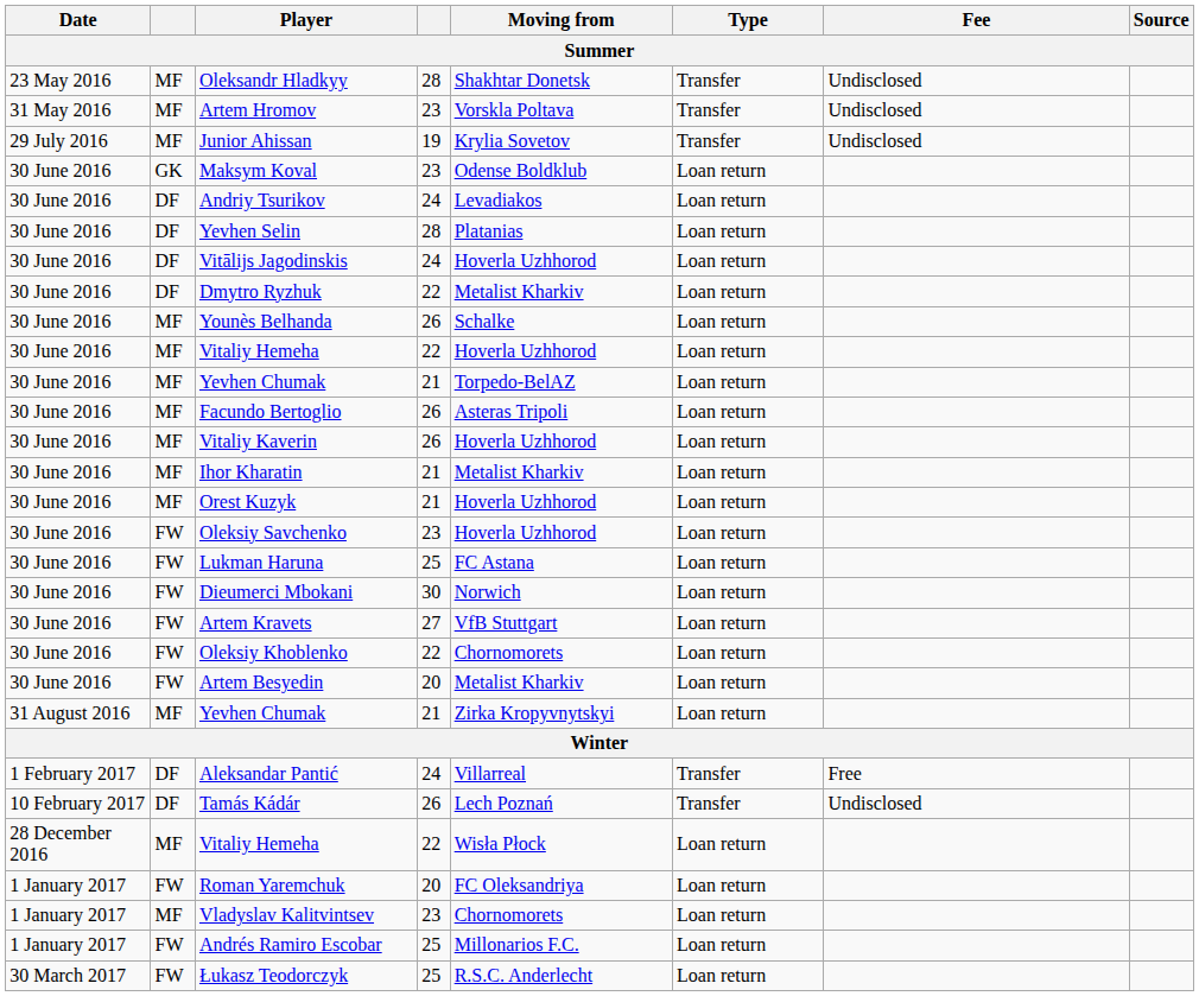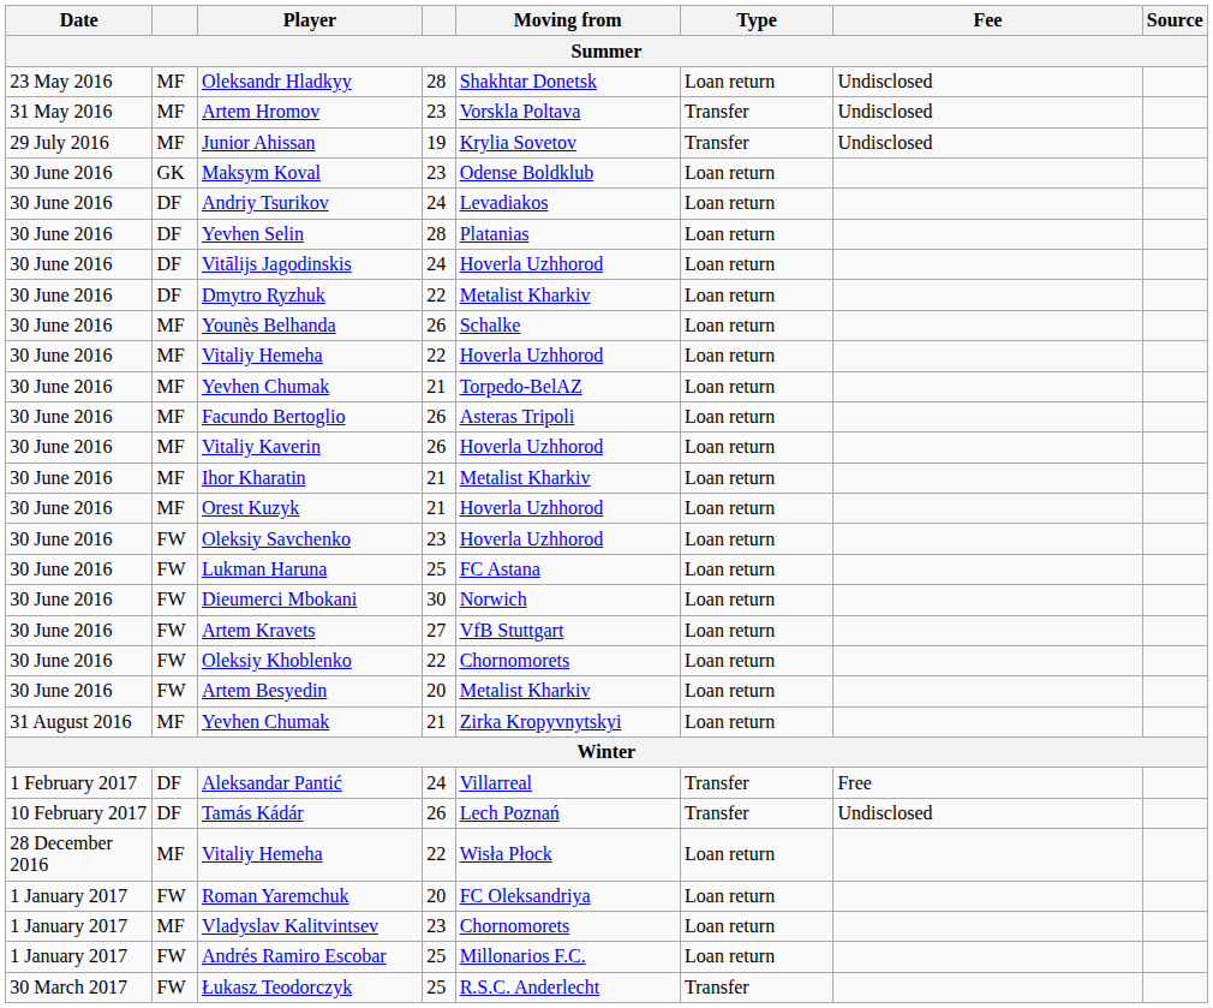 <table class="wikitable sortable">
 <tr>
 <th style="width:115px;">Date</th>
 <th style="width:30px;"></th>
 <th style="width:180px;">Player</th>
 <th style="width:20px;"></th>
 <th style="width:180px;">Moving from</th>
 <th style="width:120px;" class="unsortable">Type</th>
 <th style="width:250px;" class="unsortable">Fee</th>
 <th style="width:20px;">Source</th>
 </tr>
 <tr>
 <th colspan=8>Summer</th>
 </tr>
 <tr>
 <td>23 May 2016</td>
 <td>MF</td>
 <td> <a href='#'>Oleksandr Hladkyy</a></td>
 <td>28</td>
 <td> <a href='#'>Shakhtar Donetsk</a></td>
-<td>Transfer</td>
+<td>Loan return</td>
 <td>Undisclosed</td>
 <td></td>
 </tr>
 <tr>
 <td>31 May 2016</td>
 <td>MF</td>
 <td> <a href='#'>Artem Hromov</a></td>
 <td>23</td>
 <td> <a href='#'>Vorskla Poltava</a></td>
 <td>Transfer</td>
 <td>Undisclosed</td>
 <td></td>
 </tr>
 <tr>
 <td>29 July 2016</td>
 <td>MF</td>
 <td> <a href='#'>Junior Ahissan</a></td>
 <td>19</td>
 <td> <a href='#'>Krylia Sovetov</a></td>
 <td>Transfer</td>
 <td>Undisclosed</td>
 <td></td>
 </tr>
 <tr>
 <td>30 June 2016</td>
 <td>GK</td>
 <td> <a href='#'>Maksym Koval</a></td>
 <td>23</td>
 <td> <a href='#'>Odense Boldklub</a></td>
 <td>Loan return</td>
 <td></td>
 <td></td>
 </tr>
 <tr>
 <td>30 June 2016</td>
 <td>DF</td>
 <td> <a href='#'>Andriy Tsurikov</a></td>
 <td>24</td>
 <td> <a href='#'>Levadiakos</a></td>
 <td>Loan return</td>
 <td></td>
 <td></td>
 </tr>
 <tr>
 <td>30 June 2016</td>
 <td>DF</td>
 <td> <a href='#'>Yevhen Selin</a></td>
 <td>28</td>
 <td> <a href='#'>Platanias</a></td>
 <td>Loan return</td>
 <td></td>
 <td></td>
 </tr>
 <tr>
 <td>30 June 2016</td>
 <td>DF</td>
 <td> <a href='#'>Vitālijs Jagodinskis</a></td>
 <td>24</td>
 <td> <a href='#'>Hoverla Uzhhorod</a></td>
 <td>Loan return</td>
 <td></td>
 <td></td>
 </tr>
 <tr>
 <td>30 June 2016</td>
 <td>DF</td>
 <td> <a href='#'>Dmytro Ryzhuk</a></td>
 <td>22</td>
 <td> <a href='#'>Metalist Kharkiv</a></td>
 <td>Loan return</td>
 <td></td>
 <td></td>
 </tr>
 <tr>
 <td>30 June 2016</td>
 <td>MF</td>
 <td> <a href='#'>Younès Belhanda</a></td>
 <td>26</td>
 <td> <a href='#'>Schalke</a></td>
 <td>Loan return</td>
 <td></td>
 <td></td>
 </tr>
 <tr>
 <td>30 June 2016</td>
 <td>MF</td>
 <td> <a href='#'>Vitaliy Hemeha</a></td>
 <td>22</td>
 <td> <a href='#'>Hoverla Uzhhorod</a></td>
 <td>Loan return</td>
 <td></td>
 <td></td>
 </tr>
 <tr>
 <td>30 June 2016</td>
 <td>MF</td>
 <td> <a href='#'>Yevhen Chumak</a></td>
 <td>21</td>
 <td> <a href='#'>Torpedo-BelAZ</a></td>
 <td>Loan return</td>
 <td></td>
 <td></td>
 </tr>
 <tr>
 <td>30 June 2016</td>
 <td>MF</td>
 <td> <a href='#'>Facundo Bertoglio</a></td>
 <td>26</td>
 <td> <a href='#'>Asteras Tripoli</a></td>
 <td>Loan return</td>
 <td></td>
 <td></td>
 </tr>
 <tr>
 <td>30 June 2016</td>
 <td>MF</td>
 <td> <a href='#'>Vitaliy Kaverin</a></td>
 <td>26</td>
 <td> <a href='#'>Hoverla Uzhhorod</a></td>
 <td>Loan return</td>
 <td></td>
 <td></td>
 </tr>
 <tr>
 <td>30 June 2016</td>
 <td>MF</td>
 <td> <a href='#'>Ihor Kharatin</a></td>
 <td>21</td>
 <td> <a href='#'>Metalist Kharkiv</a></td>
 <td>Loan return</td>
 <td></td>
 <td></td>
 </tr>
 <tr>
 <td>30 June 2016</td>
 <td>MF</td>
 <td> <a href='#'>Orest Kuzyk</a></td>
 <td>21</td>
 <td> <a href='#'>Hoverla Uzhhorod</a></td>
 <td>Loan return</td>
 <td></td>
 <td></td>
 </tr>
 <tr>
 <td>30 June 2016</td>
 <td>FW</td>
 <td> <a href='#'>Oleksiy Savchenko</a></td>
 <td>23</td>
 <td> <a href='#'>Hoverla Uzhhorod</a></td>
 <td>Loan return</td>
 <td></td>
 <td></td>
 </tr>
 <tr>
 <td>30 June 2016</td>
 <td>FW</td>
 <td> <a href='#'>Lukman Haruna</a></td>
 <td>25</td>
 <td> <a href='#'>FC Astana</a></td>
 <td>Loan return</td>
 <td></td>
 <td></td>
 </tr>
 <tr>
 <td>30 June 2016</td>
 <td>FW</td>
 <td> <a href='#'>Dieumerci Mbokani</a></td>
 <td>30</td>
 <td> <a href='#'>Norwich</a></td>
 <td>Loan return</td>
 <td></td>
 <td></td>
 </tr>
 <tr>
 <td>30 June 2016</td>
 <td>FW</td>
 <td> <a href='#'>Artem Kravets</a></td>
 <td>27</td>
 <td> <a href='#'>VfB Stuttgart</a></td>
 <td>Loan return</td>
 <td></td>
 <td></td>
 </tr>
 <tr>
 <td>30 June 2016</td>
 <td>FW</td>
 <td> <a href='#'>Oleksiy Khoblenko</a></td>
 <td>22</td>
 <td> <a href='#'>Chornomorets</a></td>
 <td>Loan return</td>
 <td></td>
 <td></td>
 </tr>
 <tr>
 <td>30 June 2016</td>
 <td>FW</td>
 <td> <a href='#'>Artem Besyedin</a></td>
 <td>20</td>
 <td> <a href='#'>Metalist Kharkiv</a></td>
 <td>Loan return</td>
 <td></td>
 <td></td>
 </tr>
 <tr>
 <td>31 August 2016</td>
 <td>MF</td>
 <td> <a href='#'>Yevhen Chumak</a></td>
 <td>21</td>
 <td> <a href='#'>Zirka Kropyvnytskyi</a></td>
 <td>Loan return</td>
 <td></td>
 <td></td>
 </tr>
 <tr>
 <th colspan=8>Winter</th>
 </tr>
 <tr>
 <td>1 February 2017</td>
 <td>DF</td>
 <td> <a href='#'>Aleksandar Pantić</a></td>
 <td>24</td>
 <td> <a href='#'>Villarreal</a></td>
 <td>Transfer</td>
 <td>Free</td>
 <td></td>
 </tr>
 <tr>
 <td>10 February 2017</td>
 <td>DF</td>
 <td> <a href='#'>Tamás Kádár</a></td>
 <td>26</td>
 <td> <a href='#'>Lech Poznań</a></td>
 <td>Transfer</td>
 <td>Undisclosed</td>
 <td></td>
 </tr>
 <tr>
 <td>28 December 2016</td>
 <td>MF</td>
 <td> <a href='#'>Vitaliy Hemeha</a></td>
 <td>22</td>
 <td> <a href='#'>Wisła Płock</a></td>
 <td>Loan return</td>
 <td></td>
 <td></td>
 </tr>
 <tr>
 <td>1 January 2017</td>
 <td>FW</td>
 <td> <a href='#'>Roman Yaremchuk</a></td>
 <td>20</td>
 <td> <a href='#'>FC Oleksandriya</a></td>
 <td>Loan return</td>
 <td></td>
 <td></td>
 </tr>
 <tr>
 <td>1 January 2017</td>
 <td>MF</td>
 <td> <a href='#'>Vladyslav Kalitvintsev</a></td>
 <td>23</td>
 <td> <a href='#'>Chornomorets</a></td>
 <td>Loan return</td>
 <td></td>
 <td></td>
 </tr>
 <tr>
 <td>1 January 2017</td>
 <td>FW</td>
 <td> <a href='#'>Andrés Ramiro Escobar</a></td>
 <td>25</td>
 <td> <a href='#'>Millonarios F.C.</a></td>
 <td>Loan return</td>
 <td></td>
 <td></td>
 </tr>
 <tr>
 <td>30 March 2017</td>
 <td>FW</td>
 <td> <a href='#'>Łukasz Teodorczyk</a></td>
 <td>25</td>
 <td> <a href='#'>R.S.C. Anderlecht</a></td>
-<td>Loan return</td>
+<td>Transfer</td>
 <td></td>
 <td></td>
 </tr>
 <tr>
 </tr>
 </table>
